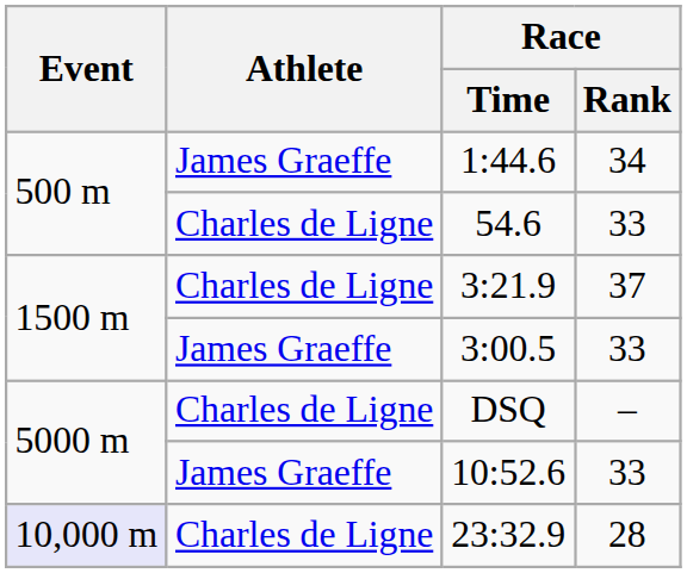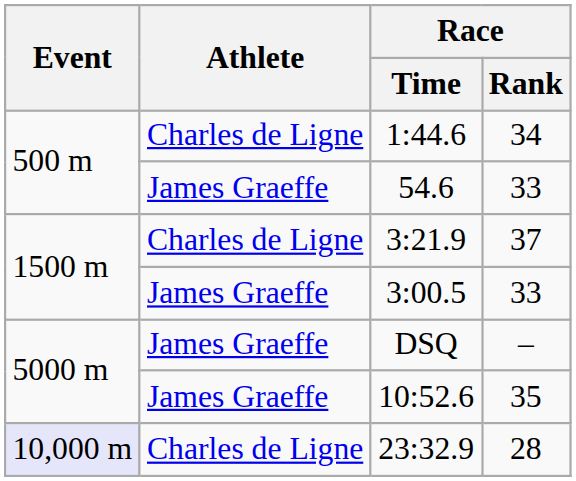 <table class="wikitable" border="1" style="font-size:90%">
 <tr>
 <th rowspan=2>Event</th>
 <th rowspan=2>Athlete</th>
 <th colspan=2>Race</th>
 </tr>
 <tr>
 <th>Time</th>
 <th>Rank</th>
 </tr>
 <tr>
 <td rowspan=2>500 m</td>
-<td><a href='#'>James Graeffe</a></td>
+<td><a href='#'>Charles de Ligne</a></td>
 <td align=center>1:44.6</td>
 <td align=center>34</td>
 </tr>
 <tr>
-<td><a href='#'>Charles de Ligne</a></td>
+<td><a href='#'>James Graeffe</a></td>
 <td align=center>54.6</td>
 <td align=center>33</td>
 </tr>
 <tr>
 <td rowspan=2>1500 m</td>
 <td><a href='#'>Charles de Ligne</a></td>
 <td align=center>3:21.9</td>
 <td align=center>37</td>
 </tr>
 <tr>
 <td><a href='#'>James Graeffe</a></td>
 <td align=center>3:00.5</td>
 <td align=center>33</td>
 </tr>
 <tr>
 <td rowspan=2>5000 m</td>
-<td><a href='#'>Charles de Ligne</a></td>
+<td><a href='#'>James Graeffe</a></td>
 <td align=center>DSQ</td>
 <td align=center>–</td>
 </tr>
 <tr>
 <td><a href='#'>James Graeffe</a></td>
 <td align=center>10:52.6</td>
-<td align=center>33</td>
+<td align=center>35</td>
 </tr>
 <tr>
 <td style="background: lavender;">10,000 m</td>
 <td><a href='#'>Charles de Ligne</a></td>
 <td align=center>23:32.9</td>
 <td align=center>28</td>
 </tr>
 </table>
